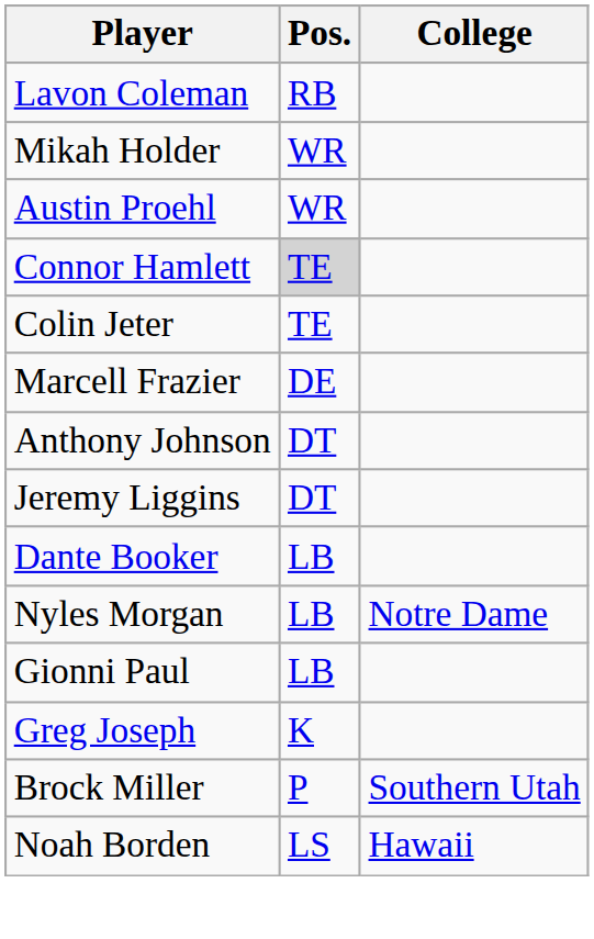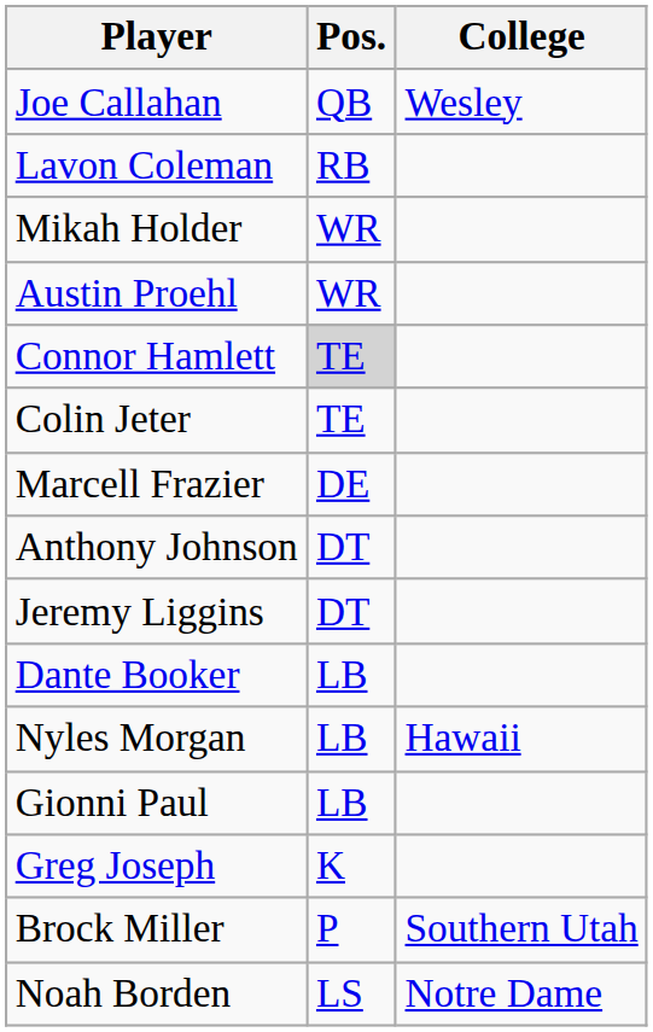 <table class="wikitable sortable">
 <tr>
 <th>Player</th>
 <th><abbr>Pos.</abbr></th>
 <th><abbr>College</abbr></th>
+</tr>
+<tr>
+<td><a href='#'>Joe Callahan</a></td>
+<td><a href='#'>QB</a></td>
+<td><a href='#'>Wesley</a></td>
 </tr>
 <tr>
 <td><a href='#'>Lavon Coleman</a></td>
 <td><a href='#'>RB</a></td>
 <td></td>
 </tr>
 <tr>
 <td>Mikah Holder</td>
 <td><a href='#'>WR</a></td>
 <td></td>
 </tr>
 <tr>
 <td><a href='#'>Austin Proehl</a></td>
 <td><a href='#'>WR</a></td>
 <td></td>
 </tr>
 <tr>
 <td><a href='#'>Connor Hamlett</a></td>
 <td style="background: lightgrey;"><a href='#'>TE</a></td>
 <td></td>
 </tr>
 <tr>
 <td>Colin Jeter</td>
 <td><a href='#'>TE</a></td>
 <td></td>
 </tr>
 <tr>
 <td>Marcell Frazier</td>
 <td><a href='#'>DE</a></td>
 <td></td>
 </tr>
 <tr>
 <td>Anthony Johnson</td>
 <td><a href='#'>DT</a></td>
 <td></td>
 </tr>
 <tr>
 <td>Jeremy Liggins</td>
 <td><a href='#'>DT</a></td>
 <td></td>
 </tr>
 <tr>
 <td><a href='#'>Dante Booker</a></td>
 <td><a href='#'>LB</a></td>
 <td></td>
 </tr>
 <tr>
 <td>Nyles Morgan</td>
 <td><a href='#'>LB</a></td>
-<td><a href='#'>Notre Dame</a></td>
+<td><a href='#'>Hawaii</a></td>
 </tr>
 <tr>
 <td>Gionni Paul</td>
 <td><a href='#'>LB</a></td>
 <td></td>
 </tr>
 <tr>
 <td><a href='#'>Greg Joseph</a></td>
 <td><a href='#'>K</a></td>
 <td></td>
 </tr>
 <tr>
 <td>Brock Miller</td>
 <td><a href='#'>P</a></td>
 <td><a href='#'>Southern Utah</a></td>
 </tr>
 <tr>
 <td>Noah Borden</td>
 <td><a href='#'>LS</a></td>
-<td><a href='#'>Hawaii</a></td>
+<td><a href='#'>Notre Dame</a></td>
 </tr>
 </table>
